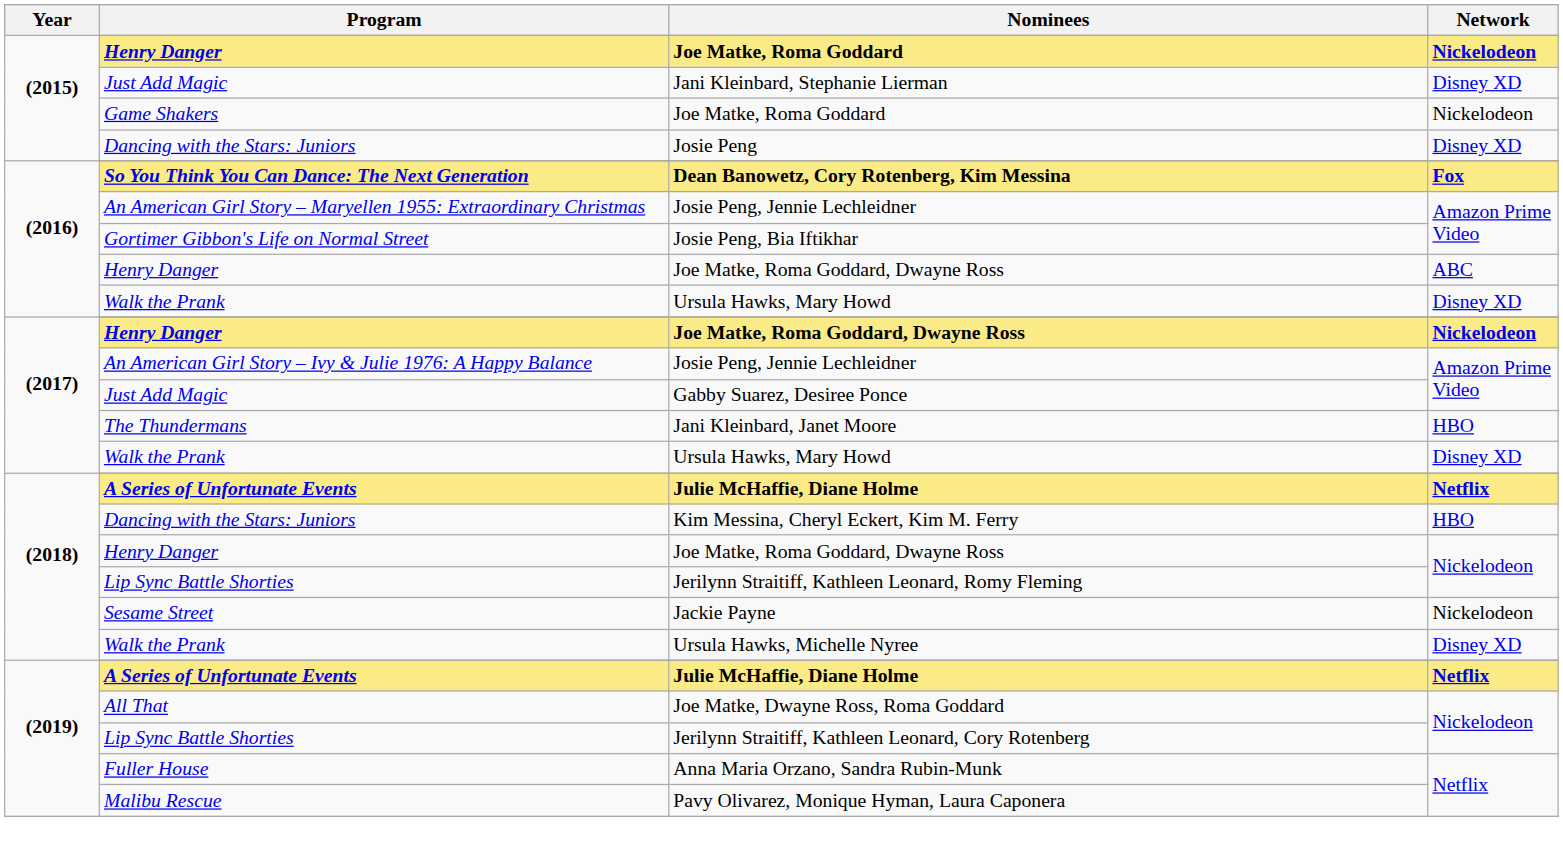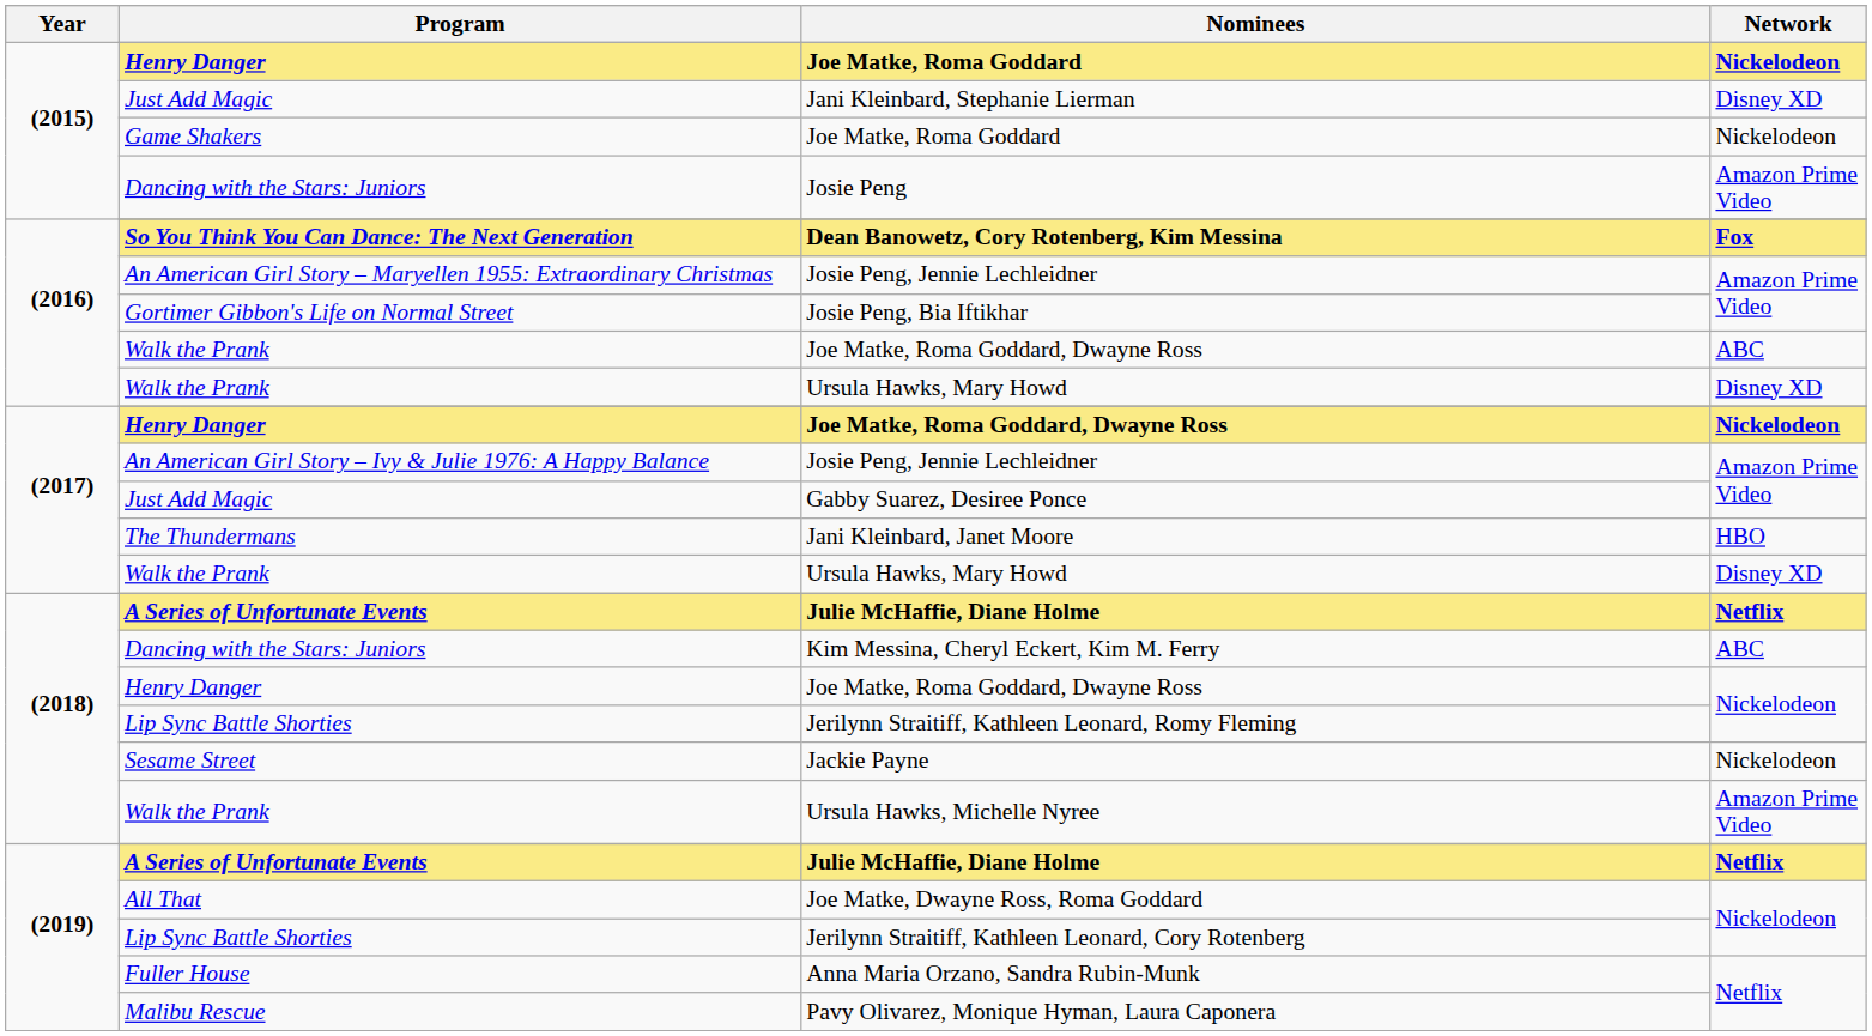 <table class="wikitable" style="width:100%">
 <tr bgcolor="#bebebe">
 <th width="5%">Year</th>
 <th width="30%">Program</th>
 <th width="40%">Nominees</th>
 <th width="5%">Network</th>
 </tr>
 <tr>
 <td rowspan=5 style="text-align:center"><strong>(2015)</strong><br> <br></td>
 </tr>
 <tr style="background:#FAEB86">
 <td><strong><em><a href='#'>Henry Danger</a></em></strong></td>
 <td><strong>Joe Matke, Roma Goddard</strong></td>
 <td><strong><a href='#'>Nickelodeon</a></strong></td>
 </tr>
 <tr>
 <td><em><a href='#'>Just Add Magic</a></em></td>
 <td>Jani Kleinbard, Stephanie Lierman</td>
 <td><a href='#'>Disney XD</a></td>
 </tr>
 <tr>
 <td><em><a href='#'>Game Shakers</a></em></td>
 <td>Joe Matke, Roma Goddard</td>
 <td>Nickelodeon</td>
 </tr>
 <tr>
 <td><em><a href='#'>Dancing with the Stars: Juniors</a></em></td>
 <td>Josie Peng</td>
-<td><a href='#'>Disney XD</a></td>
+<td><a href='#'>Amazon Prime Video</a></td>
 </tr>
 <tr>
 <td rowspan=6 style="text-align:center"><strong>(2016)</strong><br> <br></td>
 </tr>
 <tr style="background:#FAEB86">
 <td><strong><em><a href='#'>So You Think You Can Dance: The Next Generation</a></em></strong></td>
 <td><strong>Dean Banowetz, Cory Rotenberg, Kim Messina</strong></td>
 <td><strong><a href='#'>Fox</a></strong></td>
 </tr>
 <tr>
 <td><em><a href='#'>An American Girl Story – Maryellen 1955: Extraordinary Christmas</a></em></td>
 <td>Josie Peng, Jennie Lechleidner</td>
 <td rowspan="2"><a href='#'>Amazon Prime Video</a></td>
 </tr>
 <tr>
 <td><em><a href='#'>Gortimer Gibbon's Life on Normal Street</a></em></td>
 <td>Josie Peng, Bia Iftikhar</td>
 </tr>
 <tr>
-<td><em><a href='#'>Henry Danger</a></em></td>
+<td><em><a href='#'>Walk the Prank</a></em></td>
 <td>Joe Matke, Roma Goddard, Dwayne Ross</td>
 <td><a href='#'>ABC</a></td>
 </tr>
 <tr>
 <td><em><a href='#'>Walk the Prank</a></em></td>
 <td>Ursula Hawks, Mary Howd</td>
 <td><a href='#'>Disney XD</a></td>
 </tr>
 <tr>
 <td rowspan=6 style="text-align:center"><strong>(2017)</strong><br> <br></td>
 </tr>
 <tr style="background:#FAEB86">
 <td><strong><em><a href='#'>Henry Danger</a></em></strong></td>
 <td><strong>Joe Matke, Roma Goddard, Dwayne Ross</strong></td>
 <td><strong><a href='#'>Nickelodeon</a></strong></td>
 </tr>
 <tr>
 <td><em><a href='#'>An American Girl Story – Ivy & Julie 1976: A Happy Balance</a></em></td>
 <td>Josie Peng, Jennie Lechleidner</td>
 <td rowspan="2"><a href='#'>Amazon Prime Video</a></td>
 </tr>
 <tr>
 <td><em><a href='#'>Just Add Magic</a></em></td>
 <td>Gabby Suarez, Desiree Ponce</td>
 </tr>
 <tr>
 <td><em><a href='#'>The Thundermans</a></em></td>
 <td>Jani Kleinbard, Janet Moore</td>
 <td><a href='#'>HBO</a></td>
 </tr>
 <tr>
 <td><em><a href='#'>Walk the Prank</a></em></td>
 <td>Ursula Hawks, Mary Howd</td>
 <td><a href='#'>Disney XD</a></td>
 </tr>
 <tr>
 <td rowspan=7 style="text-align:center"><strong>(2018)</strong><br> <br></td>
 </tr>
 <tr style="background:#FAEB86">
 <td><strong><em><a href='#'>A Series of Unfortunate Events</a></em></strong></td>
 <td><strong>Julie McHaffie, Diane Holme</strong></td>
 <td><strong><a href='#'>Netflix</a></strong></td>
 </tr>
 <tr>
 <td><em><a href='#'>Dancing with the Stars: Juniors</a></em></td>
 <td>Kim Messina, Cheryl Eckert, Kim M. Ferry</td>
-<td><a href='#'>HBO</a></td>
+<td><a href='#'>ABC</a></td>
 </tr>
 <tr>
 <td><em><a href='#'>Henry Danger</a></em></td>
 <td>Joe Matke, Roma Goddard, Dwayne Ross</td>
 <td rowspan="2"><a href='#'>Nickelodeon</a></td>
 </tr>
 <tr>
 <td><em><a href='#'>Lip Sync Battle Shorties</a></em></td>
 <td>Jerilynn Straitiff, Kathleen Leonard, Romy Fleming</td>
 </tr>
 <tr>
 <td><em><a href='#'>Sesame Street</a></em></td>
 <td>Jackie Payne</td>
 <td>Nickelodeon</td>
 </tr>
 <tr>
 <td><em><a href='#'>Walk the Prank</a></em></td>
 <td>Ursula Hawks, Michelle Nyree</td>
-<td><a href='#'>Disney XD</a></td>
+<td><a href='#'>Amazon Prime Video</a></td>
 </tr>
 <tr>
 <td rowspan=6 style="text-align:center"><strong>(2019)</strong><br> <br></td>
 </tr>
 <tr style="background:#FAEB86">
 <td><strong><em><a href='#'>A Series of Unfortunate Events</a></em></strong></td>
 <td><strong>Julie McHaffie, Diane Holme</strong></td>
 <td><strong><a href='#'>Netflix</a></strong></td>
 </tr>
 <tr>
 <td><em><a href='#'>All That</a></em></td>
 <td>Joe Matke, Dwayne Ross, Roma Goddard</td>
 <td rowspan="2"><a href='#'>Nickelodeon</a></td>
 </tr>
 <tr>
 <td><em><a href='#'>Lip Sync Battle Shorties</a></em></td>
 <td>Jerilynn Straitiff, Kathleen Leonard, Cory Rotenberg</td>
 </tr>
 <tr>
 <td><em><a href='#'>Fuller House</a></em></td>
 <td>Anna Maria Orzano, Sandra Rubin-Munk</td>
 <td rowspan="2"><a href='#'>Netflix</a></td>
 </tr>
 <tr>
 <td><em><a href='#'>Malibu Rescue</a></em></td>
 <td>Pavy Olivarez, Monique Hyman, Laura Caponera</td>
 </tr>
 <tr>
 </tr>
 </table>
